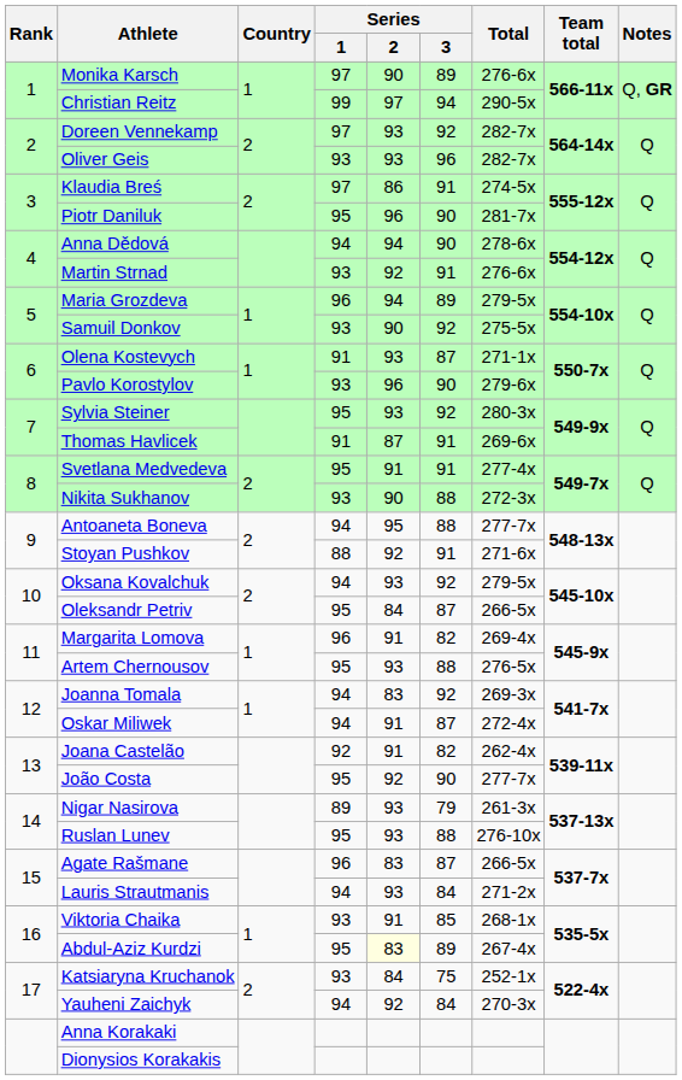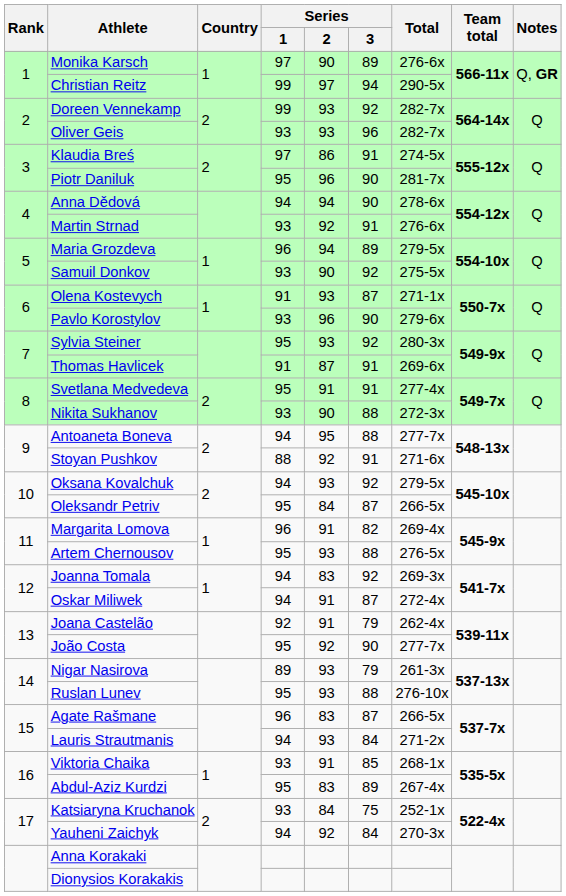 <table class="wikitable sortable" style="text-align:center">
 <tr>
 <th rowspan=2>Rank</th>
 <th rowspan=2>Athlete</th>
 <th rowspan=2>Country</th>
 <th colspan=3>Series</th>
 <th rowspan=2>Total</th>
 <th rowspan=2>Team<br>total</th>
 <th rowspan=2>Notes</th>
 </tr>
 <tr>
 <th class="unsortable" width="40px">1</th>
 <th class="unsortable" width="40px">2</th>
 <th class="unsortable" width="40px">3</th>
 </tr>
 <tr bgcolor=bbffbb>
 <td rowspan=2>1</td>
 <td align=left><a href='#'>Monika Karsch</a></td>
 <td rowspan=2 align=left> 1</td>
 <td>97</td>
 <td>90</td>
 <td>89</td>
 <td>276-6x</td>
 <td rowspan=2><strong>566-11x</strong></td>
 <td rowspan=2>Q, <strong>GR</strong></td>
 </tr>
 <tr bgcolor=bbffbb>
 <td align=left><a href='#'>Christian Reitz</a></td>
 <td>99</td>
 <td>97</td>
 <td>94</td>
 <td>290-5x</td>
 </tr>
 <tr bgcolor=bbffbb>
 <td rowspan=2>2</td>
 <td align=left><a href='#'>Doreen Vennekamp</a></td>
 <td rowspan=2 align=left> 2</td>
-<td>97</td>
+<td>99</td>
 <td>93</td>
 <td>92</td>
 <td>282-7x</td>
 <td rowspan=2><strong>564-14x</strong></td>
 <td rowspan=2>Q</td>
 </tr>
 <tr bgcolor=bbffbb>
 <td align=left><a href='#'>Oliver Geis</a></td>
 <td>93</td>
 <td>93</td>
 <td>96</td>
 <td>282-7x</td>
 </tr>
 <tr bgcolor=bbffbb>
 <td rowspan=2>3</td>
 <td align=left><a href='#'>Klaudia Breś</a></td>
 <td rowspan=2 align=left> 2</td>
 <td>97</td>
 <td>86</td>
 <td>91</td>
 <td>274-5x</td>
 <td rowspan=2><strong>555-12x</strong></td>
 <td rowspan=2>Q</td>
 </tr>
 <tr bgcolor=bbffbb>
 <td align=left><a href='#'>Piotr Daniluk</a></td>
 <td>95</td>
 <td>96</td>
 <td>90</td>
 <td>281-7x</td>
 </tr>
 <tr bgcolor=bbffbb>
 <td rowspan=2>4</td>
 <td align=left><a href='#'>Anna Dědová</a></td>
 <td rowspan=2 align=left></td>
 <td>94</td>
 <td>94</td>
 <td>90</td>
 <td>278-6x</td>
 <td rowspan=2><strong>554-12x</strong></td>
 <td rowspan=2>Q</td>
 </tr>
 <tr bgcolor=bbffbb>
 <td align=left><a href='#'>Martin Strnad</a></td>
 <td>93</td>
 <td>92</td>
 <td>91</td>
 <td>276-6x</td>
 </tr>
 <tr bgcolor=bbffbb>
 <td rowspan=2>5</td>
 <td align=left><a href='#'>Maria Grozdeva</a></td>
 <td rowspan=2 align=left> 1</td>
 <td>96</td>
 <td>94</td>
 <td>89</td>
 <td>279-5x</td>
 <td rowspan=2><strong>554-10x</strong></td>
 <td rowspan=2>Q</td>
 </tr>
 <tr bgcolor=bbffbb>
 <td align=left><a href='#'>Samuil Donkov</a></td>
 <td>93</td>
 <td>90</td>
 <td>92</td>
 <td>275-5x</td>
 </tr>
 <tr bgcolor=bbffbb>
 <td rowspan=2>6</td>
 <td align=left><a href='#'>Olena Kostevych</a></td>
 <td rowspan=2 align=left> 1</td>
 <td>91</td>
 <td>93</td>
 <td>87</td>
 <td>271-1x</td>
 <td rowspan=2><strong>550-7x</strong></td>
 <td rowspan=2>Q</td>
 </tr>
 <tr bgcolor=bbffbb>
 <td align=left><a href='#'>Pavlo Korostylov</a></td>
 <td>93</td>
 <td>96</td>
 <td>90</td>
 <td>279-6x</td>
 </tr>
 <tr bgcolor=bbffbb>
 <td rowspan=2>7</td>
 <td align=left><a href='#'>Sylvia Steiner</a></td>
 <td rowspan=2 align=left></td>
 <td>95</td>
 <td>93</td>
 <td>92</td>
 <td>280-3x</td>
 <td rowspan=2><strong>549-9x</strong></td>
 <td rowspan=2>Q</td>
 </tr>
 <tr bgcolor=bbffbb>
 <td align=left><a href='#'>Thomas Havlicek</a></td>
 <td>91</td>
 <td>87</td>
 <td>91</td>
 <td>269-6x</td>
 </tr>
 <tr bgcolor=bbffbb>
 <td rowspan=2>8</td>
 <td align=left><a href='#'>Svetlana Medvedeva</a></td>
 <td rowspan=2 align=left> 2</td>
 <td>95</td>
 <td>91</td>
 <td>91</td>
 <td>277-4x</td>
 <td rowspan=2><strong>549-7x</strong></td>
 <td rowspan=2>Q</td>
 </tr>
 <tr bgcolor=bbffbb>
 <td align=left><a href='#'>Nikita Sukhanov</a></td>
 <td>93</td>
 <td>90</td>
 <td>88</td>
 <td>272-3x</td>
 </tr>
 <tr>
 <td rowspan=2>9</td>
 <td align=left><a href='#'>Antoaneta Boneva</a></td>
 <td rowspan=2 align=left> 2</td>
 <td>94</td>
 <td>95</td>
 <td>88</td>
 <td>277-7x</td>
 <td rowspan=2><strong>548-13x</strong></td>
 <td rowspan=2></td>
 </tr>
 <tr>
 <td align=left><a href='#'>Stoyan Pushkov</a></td>
 <td>88</td>
 <td>92</td>
 <td>91</td>
 <td>271-6x</td>
 </tr>
 <tr>
 <td rowspan=2>10</td>
 <td align=left><a href='#'>Oksana Kovalchuk</a></td>
 <td rowspan=2 align=left> 2</td>
 <td>94</td>
 <td>93</td>
 <td>92</td>
 <td>279-5x</td>
 <td rowspan=2><strong>545-10x</strong></td>
 <td rowspan=2></td>
 </tr>
 <tr>
 <td align=left><a href='#'>Oleksandr Petriv</a></td>
 <td>95</td>
 <td>84</td>
 <td>87</td>
 <td>266-5x</td>
 </tr>
 <tr>
 <td rowspan=2>11</td>
 <td align=left><a href='#'>Margarita Lomova</a></td>
 <td rowspan=2 align=left> 1</td>
 <td>96</td>
 <td>91</td>
 <td>82</td>
 <td>269-4x</td>
 <td rowspan=2><strong>545-9x</strong></td>
 <td rowspan=2></td>
 </tr>
 <tr>
 <td align=left><a href='#'>Artem Chernousov</a></td>
 <td>95</td>
 <td>93</td>
 <td>88</td>
 <td>276-5x</td>
 </tr>
 <tr>
 <td rowspan=2>12</td>
 <td align=left><a href='#'>Joanna Tomala</a></td>
 <td rowspan=2 align=left> 1</td>
 <td>94</td>
 <td>83</td>
 <td>92</td>
 <td>269-3x</td>
 <td rowspan=2><strong>541-7x</strong></td>
 <td rowspan=2></td>
 </tr>
 <tr>
 <td align=left><a href='#'>Oskar Miliwek</a></td>
 <td>94</td>
 <td>91</td>
 <td>87</td>
 <td>272-4x</td>
 </tr>
 <tr>
 <td rowspan=2>13</td>
 <td align=left><a href='#'>Joana Castelão</a></td>
 <td rowspan=2 align=left></td>
 <td>92</td>
 <td>91</td>
-<td>82</td>
+<td>79</td>
 <td>262-4x</td>
 <td rowspan=2><strong>539-11x</strong></td>
 <td rowspan=2></td>
 </tr>
 <tr>
 <td align=left><a href='#'>João Costa</a></td>
 <td>95</td>
 <td>92</td>
 <td>90</td>
 <td>277-7x</td>
 </tr>
 <tr>
 <td rowspan=2>14</td>
 <td align=left><a href='#'>Nigar Nasirova</a></td>
 <td rowspan=2 align=left></td>
 <td>89</td>
 <td>93</td>
 <td>79</td>
 <td>261-3x</td>
 <td rowspan=2><strong>537-13x</strong></td>
 <td rowspan=2></td>
 </tr>
 <tr>
 <td align=left><a href='#'>Ruslan Lunev</a></td>
 <td>95</td>
 <td>93</td>
 <td>88</td>
 <td>276-10x</td>
 </tr>
 <tr>
 <td rowspan=2>15</td>
 <td align=left><a href='#'>Agate Rašmane</a></td>
 <td rowspan=2 align=left></td>
 <td>96</td>
 <td>83</td>
 <td>87</td>
 <td>266-5x</td>
 <td rowspan=2><strong>537-7x</strong></td>
 <td rowspan=2></td>
 </tr>
 <tr>
 <td align=left><a href='#'>Lauris Strautmanis</a></td>
 <td>94</td>
 <td>93</td>
 <td>84</td>
 <td>271-2x</td>
 </tr>
 <tr>
 <td rowspan=2>16</td>
 <td align=left><a href='#'>Viktoria Chaika</a></td>
 <td rowspan=2 align=left> 1</td>
 <td>93</td>
 <td>91</td>
 <td>85</td>
 <td>268-1x</td>
 <td rowspan=2><strong>535-5x</strong></td>
 <td rowspan=2></td>
 </tr>
 <tr>
 <td align=left><a href='#'>Abdul-Aziz Kurdzi</a></td>
 <td>95</td>
-<td style="background: lightyellow;">83</td>
+<td>83</td>
 <td>89</td>
 <td>267-4x</td>
 </tr>
 <tr>
 <td rowspan=2>17</td>
 <td align=left><a href='#'>Katsiaryna Kruchanok</a></td>
 <td rowspan=2 align=left> 2</td>
 <td>93</td>
 <td>84</td>
 <td>75</td>
 <td>252-1x</td>
 <td rowspan=2><strong>522-4x</strong></td>
 <td rowspan=2></td>
 </tr>
 <tr>
 <td align=left><a href='#'>Yauheni Zaichyk</a></td>
 <td>94</td>
 <td>92</td>
 <td>84</td>
 <td>270-3x</td>
 </tr>
 <tr>
 <td rowspan=2></td>
 <td align=left><a href='#'>Anna Korakaki</a></td>
 <td rowspan=2 align=left></td>
 <td></td>
 <td></td>
 <td></td>
 <td></td>
 <td rowspan=2></td>
 <td rowspan=2></td>
 </tr>
 <tr>
 <td align=left><a href='#'>Dionysios Korakakis</a></td>
 <td></td>
 <td></td>
 <td></td>
 <td></td>
 </tr>
 </table>
